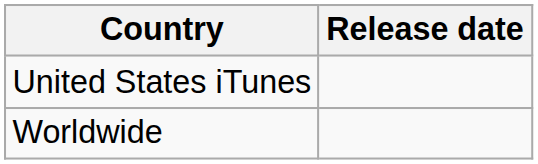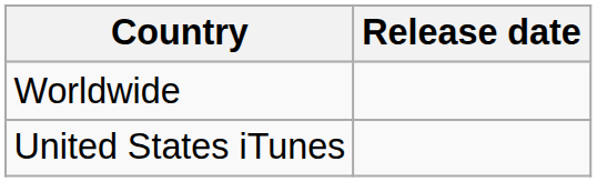 <table class="wikitable">
 <tr>
 <th>Country</th>
 <th>Release date</th>
 </tr>
 <tr>
+<td>Worldwide</td>
+<td></td>
+</tr>
+<tr>
 <td>United States iTunes</td>
 <td></td>
 </tr>
-<tr>
-<td>Worldwide</td>
-<td></td>
-</tr>
 </table>
